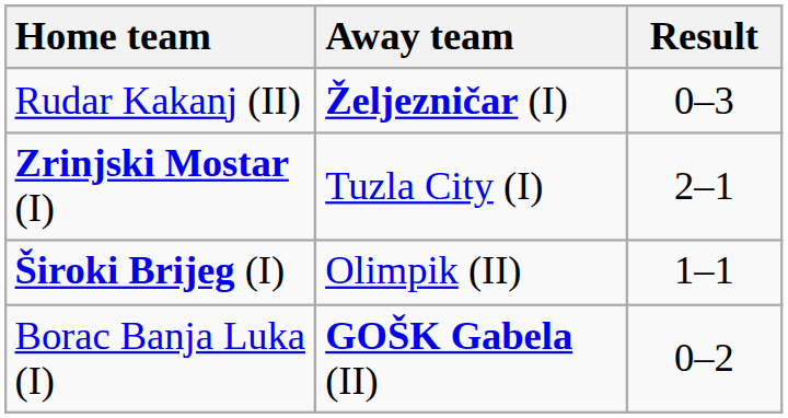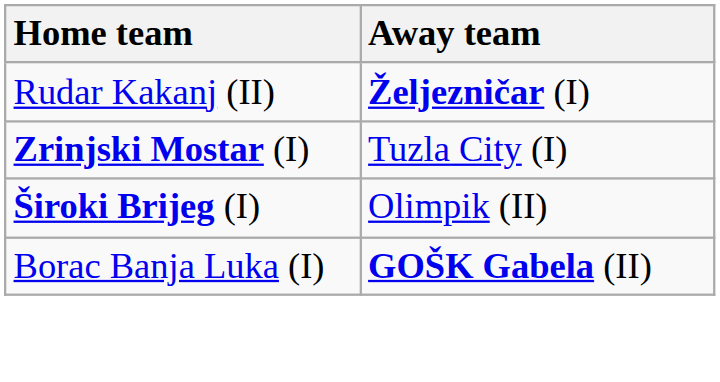 <table class="wikitable" style="width:50%">
 <tr>
 <th style="width:40%; text-align:left">Home team</th>
 <th style="width:40%; text-align:left">Away team</th>
-<th>Result</th>
 </tr>
 <tr>
 <td><a href='#'>Rudar Kakanj</a> (II)</td>
 <td><strong><a href='#'>Željezničar</a></strong> (I)</td>
-<td style="text-align:center">0–3</td>
 </tr>
 <tr>
 <td><strong><a href='#'>Zrinjski Mostar</a></strong> (I)</td>
 <td><a href='#'>Tuzla City</a> (I)</td>
-<td style="text-align:center">2–1</td>
 </tr>
 <tr>
 <td><strong><a href='#'>Široki Brijeg</a></strong> (I)</td>
 <td><a href='#'>Olimpik</a> (II)</td>
-<td style="text-align:center">1–1  </td>
 </tr>
 <tr>
 <td><a href='#'>Borac Banja Luka</a> (I)</td>
 <td><strong><a href='#'>GOŠK Gabela</a></strong> (II)</td>
-<td style="text-align:center">0–2</td>
 </tr>
 </table>
